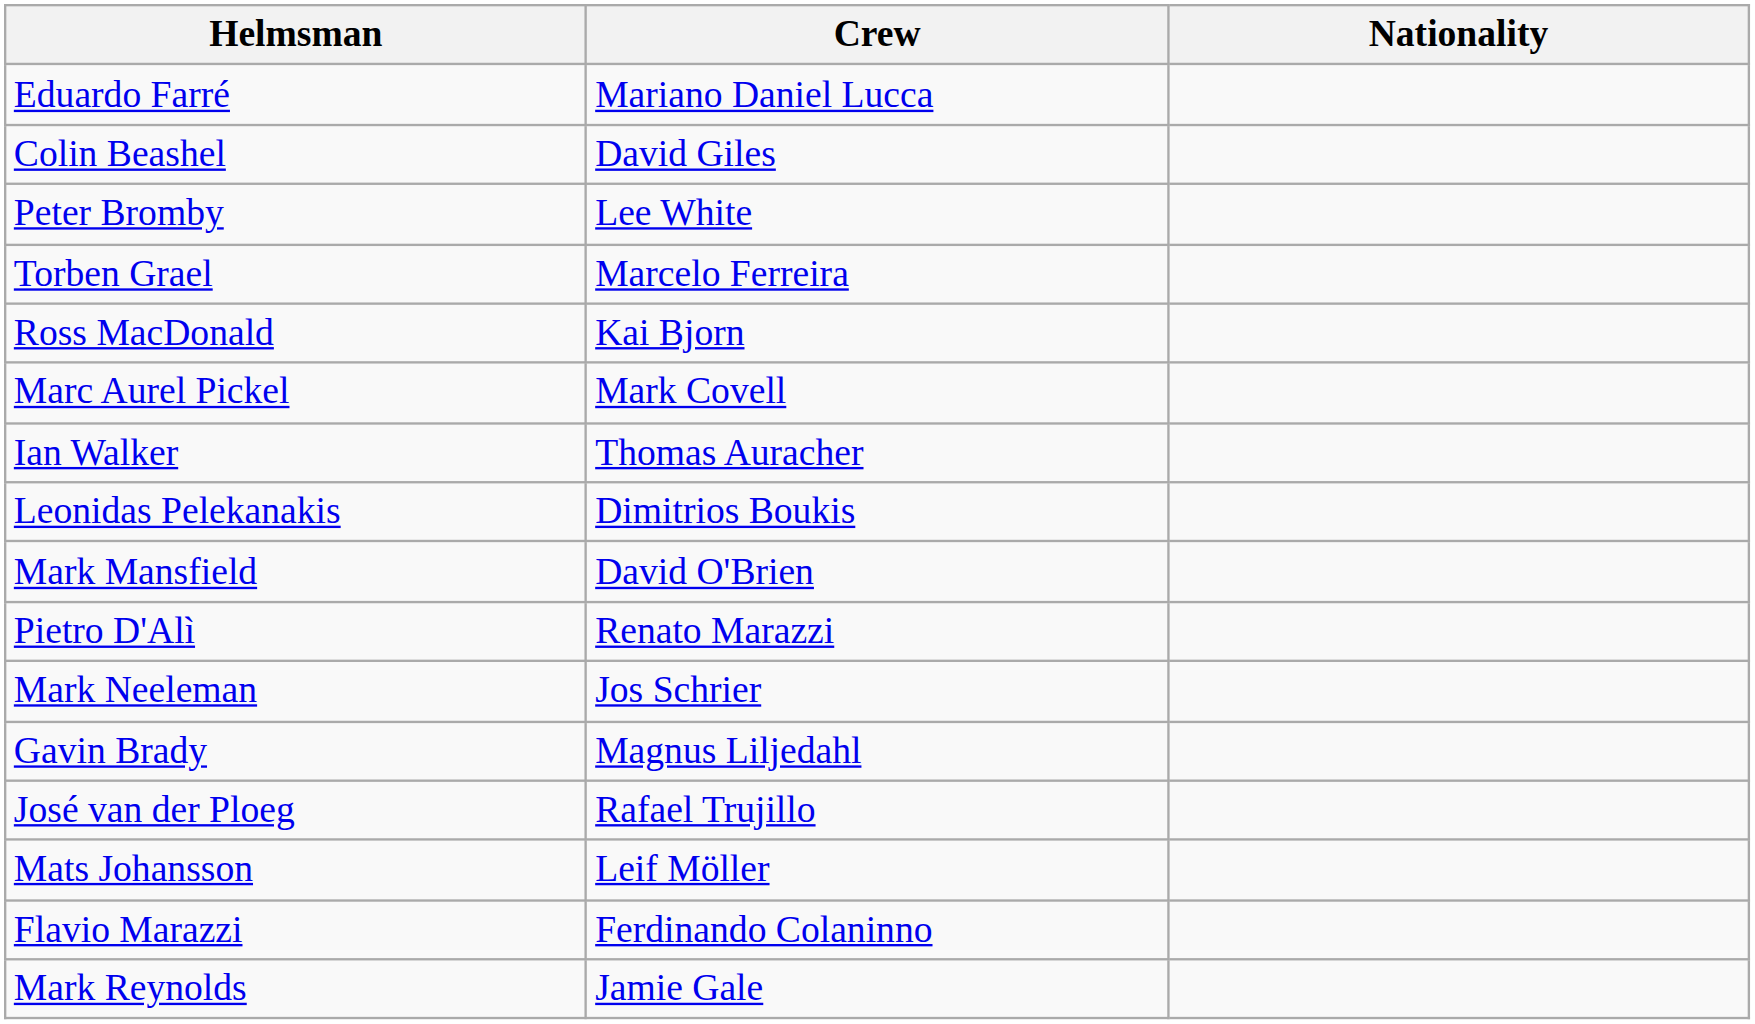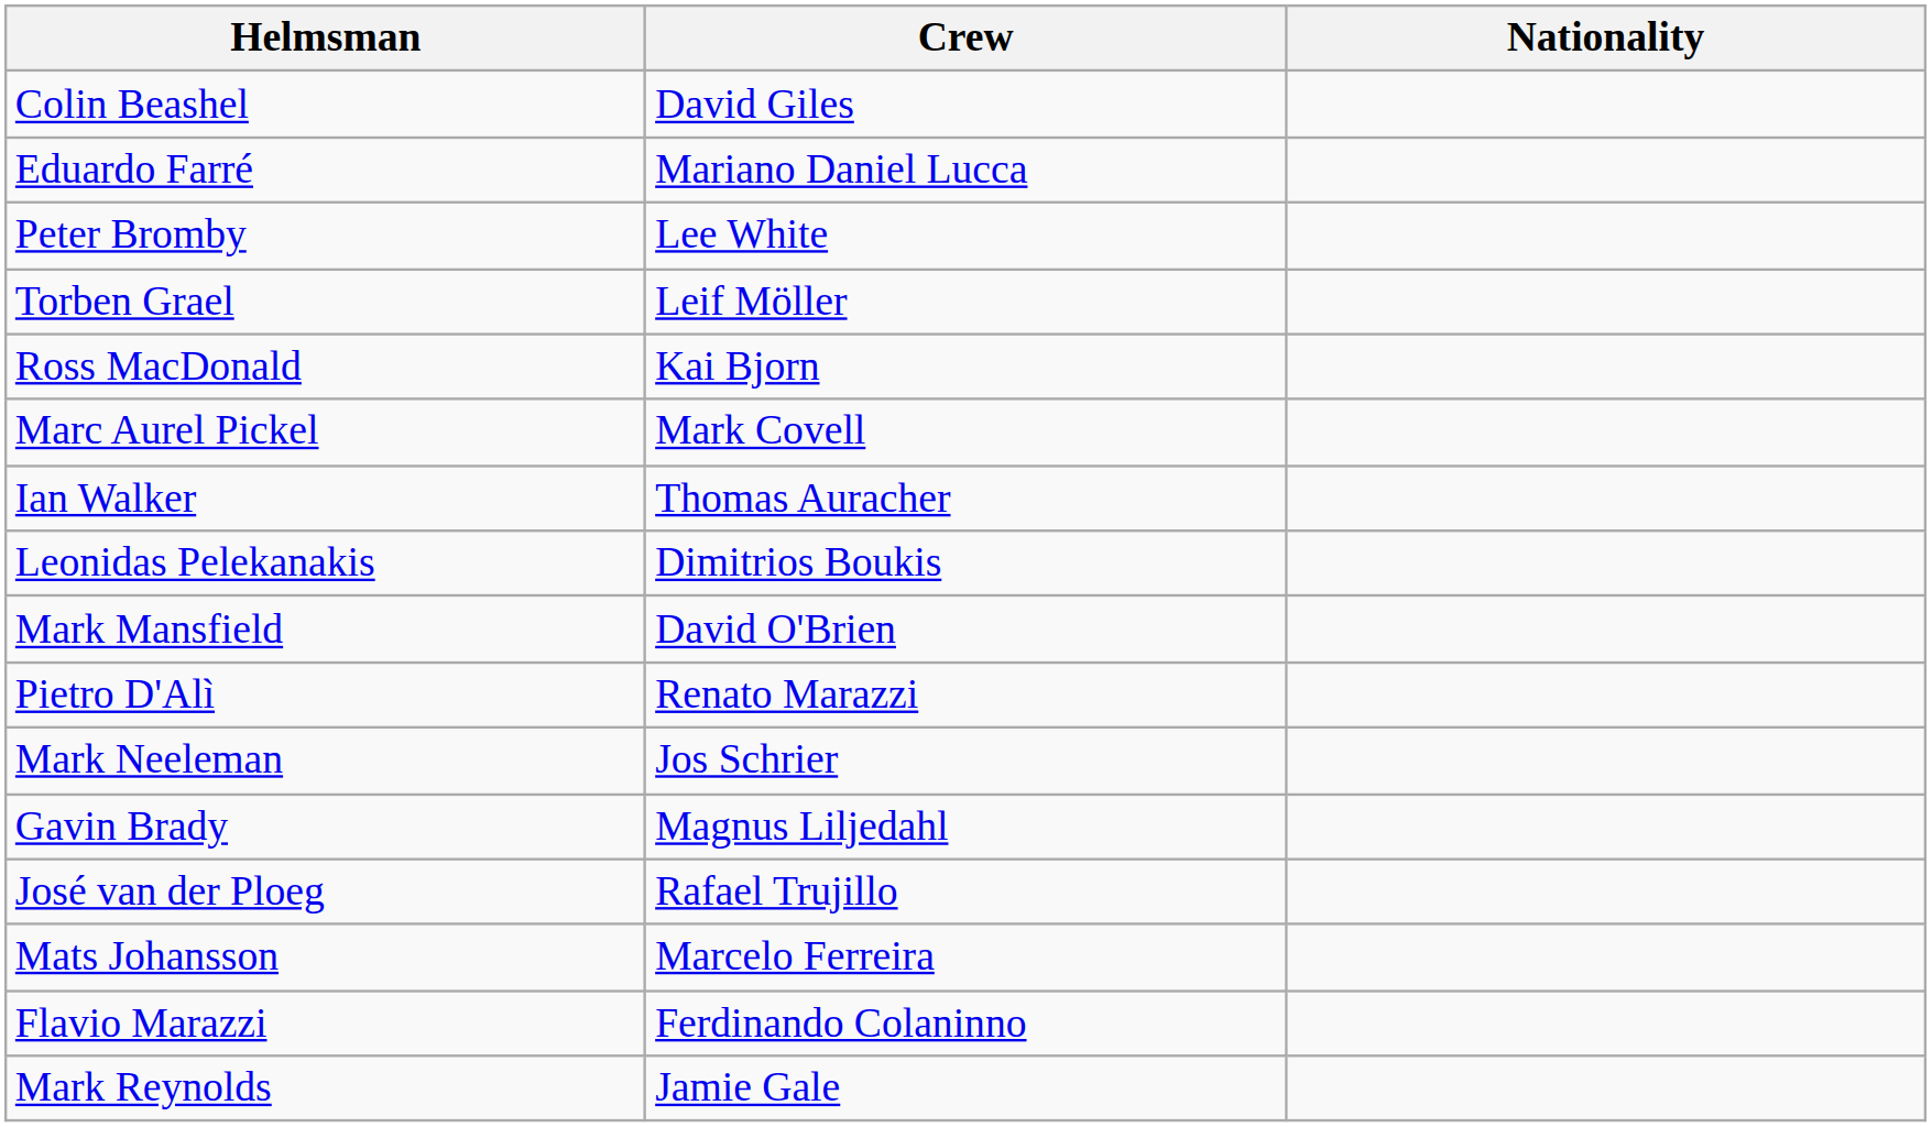 <table class=wikitable>
 <tr>
 <th style="width:15em;">Helmsman</th>
 <th style="width:15em;">Crew</th>
 <th style="width:15em;">Nationality</th>
 </tr>
 <tr>
-<td><a href='#'>Eduardo Farré</a></td>
-<td><a href='#'>Mariano Daniel Lucca</a></td>
+<td><a href='#'>Colin Beashel</a></td>
+<td><a href='#'>David Giles</a></td>
 <td></td>
 </tr>
 <tr>
-<td><a href='#'>Colin Beashel</a></td>
-<td><a href='#'>David Giles</a></td>
+<td><a href='#'>Eduardo Farré</a></td>
+<td><a href='#'>Mariano Daniel Lucca</a></td>
 <td></td>
 </tr>
 <tr>
 <td><a href='#'>Peter Bromby</a></td>
 <td><a href='#'>Lee White</a></td>
 <td></td>
 </tr>
 <tr>
 <td><a href='#'>Torben Grael</a></td>
-<td><a href='#'>Marcelo Ferreira</a></td>
+<td><a href='#'>Leif Möller</a></td>
 <td></td>
 </tr>
 <tr>
 <td><a href='#'>Ross MacDonald</a></td>
 <td><a href='#'>Kai Bjorn</a></td>
 <td></td>
 </tr>
 <tr>
 <td><a href='#'>Marc Aurel Pickel</a></td>
 <td><a href='#'>Mark Covell</a></td>
 <td></td>
 </tr>
 <tr>
 <td><a href='#'>Ian Walker</a></td>
 <td><a href='#'>Thomas Auracher</a></td>
 <td></td>
 </tr>
 <tr>
 <td><a href='#'>Leonidas Pelekanakis</a></td>
 <td><a href='#'>Dimitrios Boukis</a></td>
 <td></td>
 </tr>
 <tr>
 <td><a href='#'>Mark Mansfield</a></td>
 <td><a href='#'>David O'Brien</a></td>
 <td></td>
 </tr>
 <tr>
 <td><a href='#'>Pietro D'Alì</a></td>
 <td><a href='#'>Renato Marazzi</a></td>
 <td></td>
 </tr>
 <tr>
 <td><a href='#'>Mark Neeleman</a></td>
 <td><a href='#'>Jos Schrier</a></td>
 <td></td>
 </tr>
 <tr>
 <td><a href='#'>Gavin Brady</a></td>
 <td><a href='#'>Magnus Liljedahl</a></td>
 <td></td>
 </tr>
 <tr>
 <td><a href='#'>José van der Ploeg</a></td>
 <td><a href='#'>Rafael Trujillo</a></td>
 <td></td>
 </tr>
 <tr>
 <td><a href='#'>Mats Johansson</a></td>
-<td><a href='#'>Leif Möller</a></td>
+<td><a href='#'>Marcelo Ferreira</a></td>
 <td></td>
 </tr>
 <tr>
 <td><a href='#'>Flavio Marazzi</a></td>
 <td><a href='#'>Ferdinando Colaninno</a></td>
 <td></td>
 </tr>
 <tr>
 <td><a href='#'>Mark Reynolds</a></td>
 <td><a href='#'>Jamie Gale</a></td>
 <td></td>
 </tr>
 </table>
